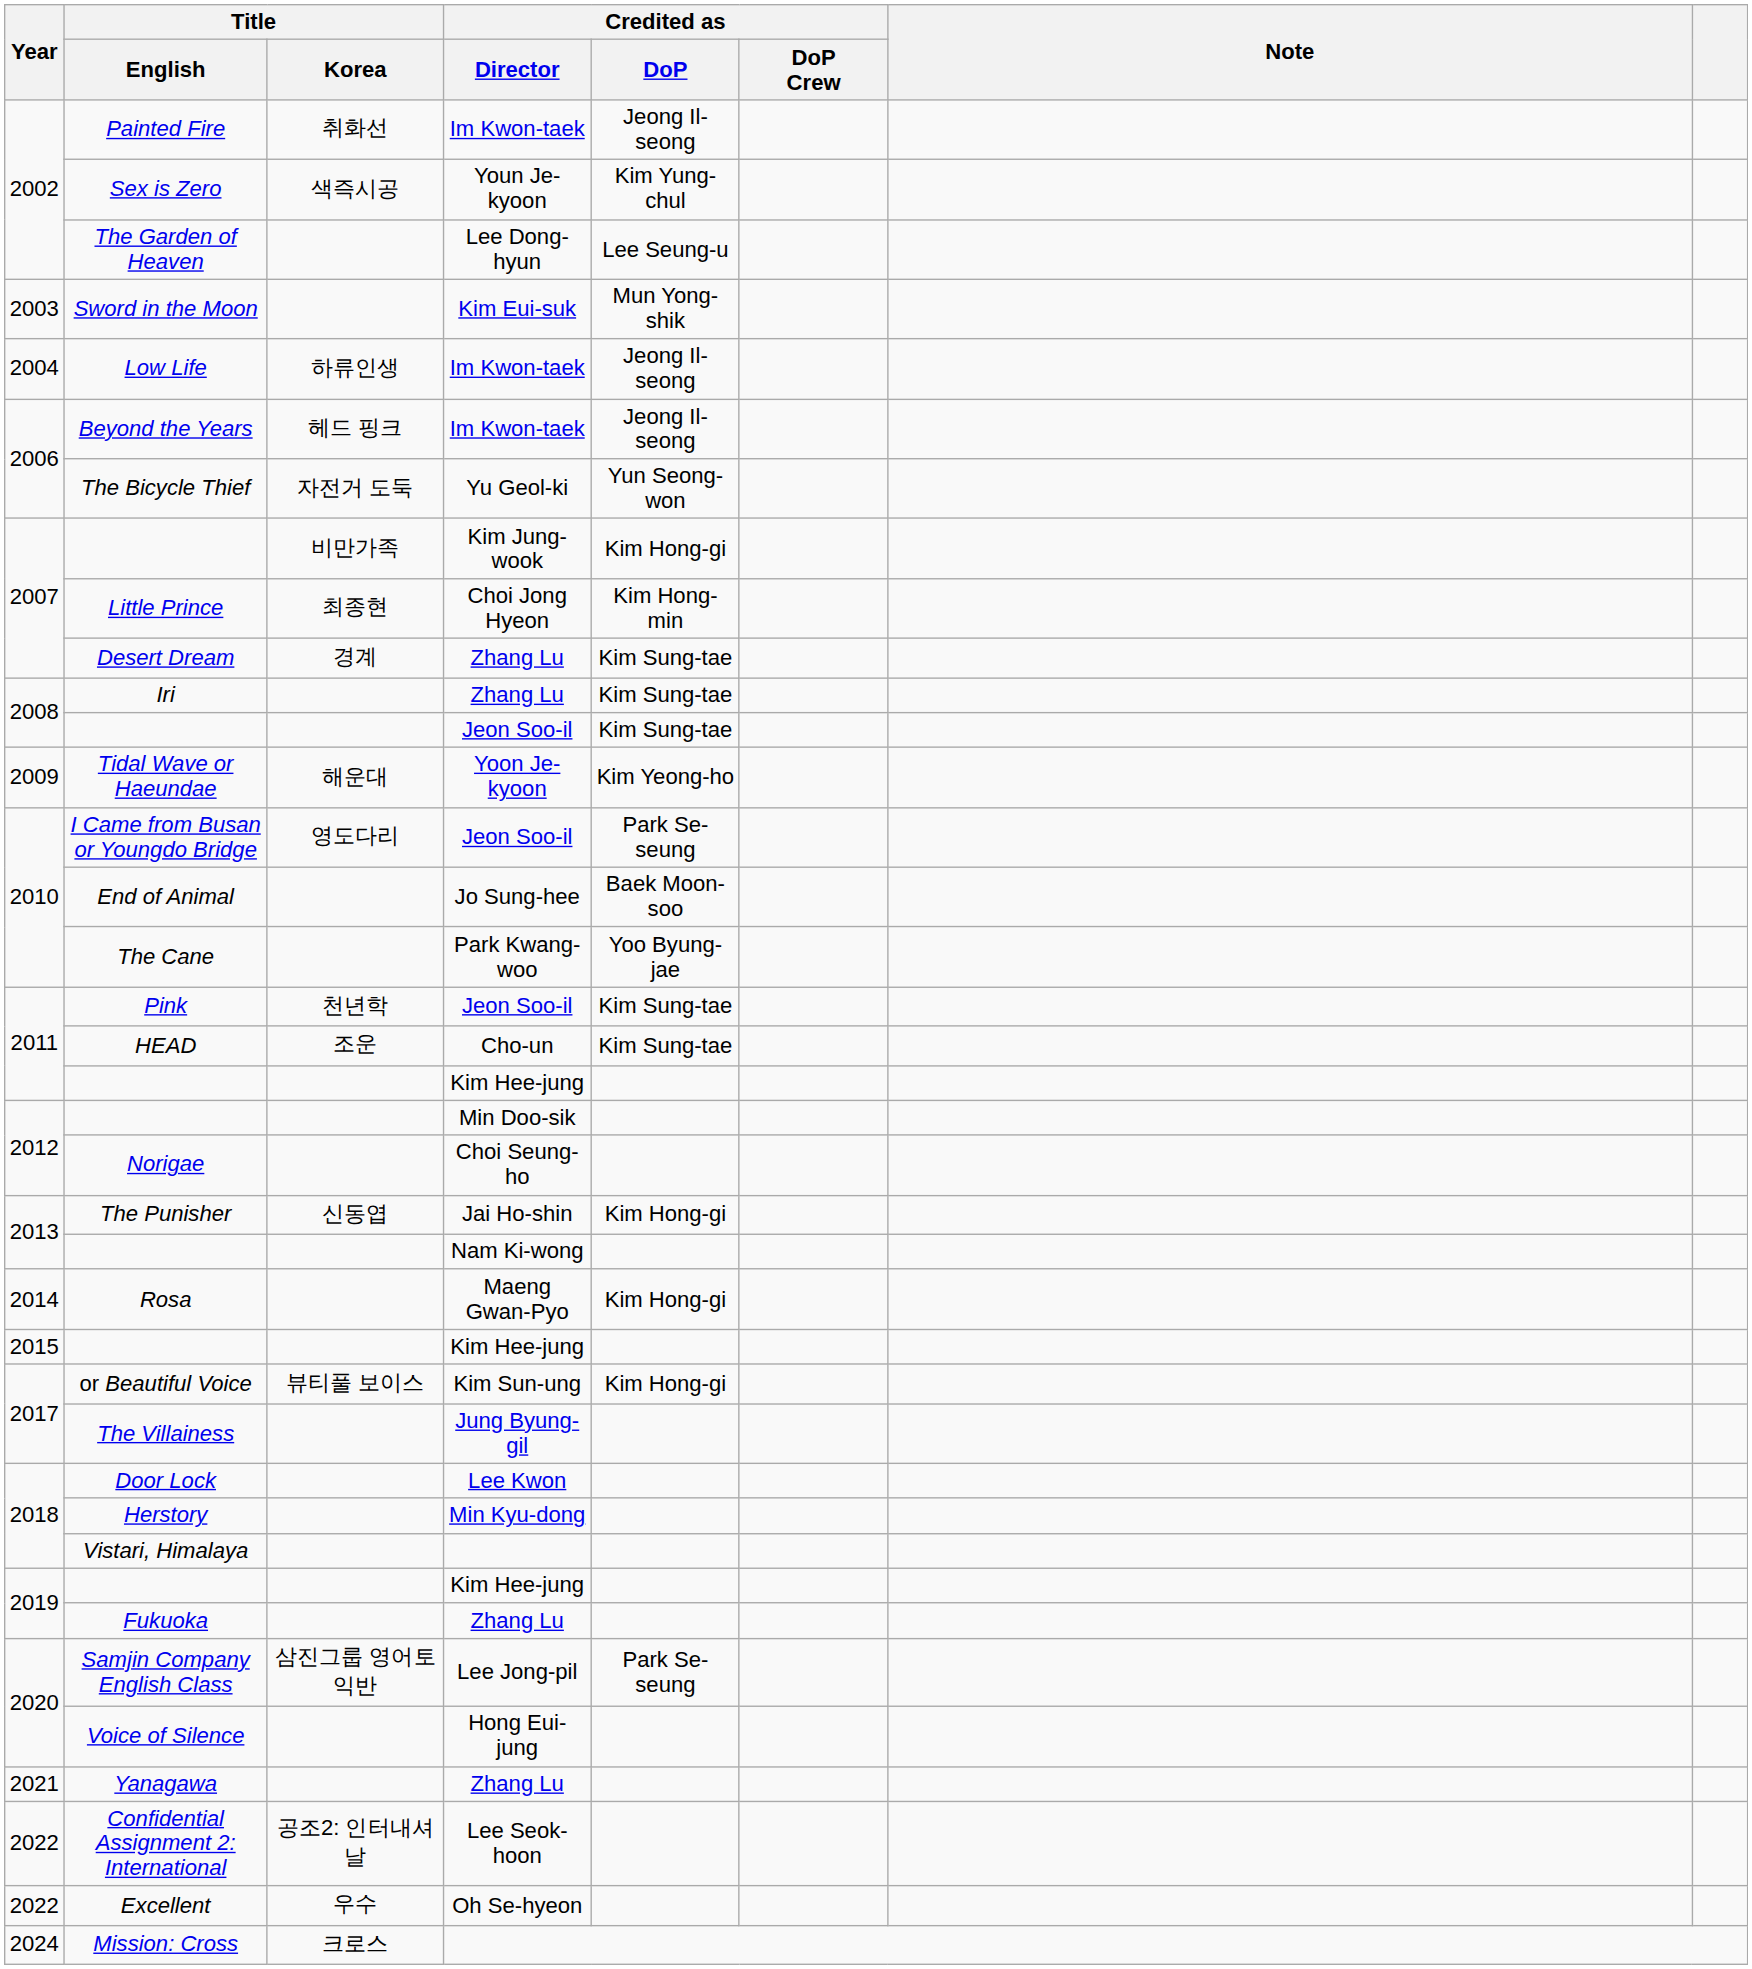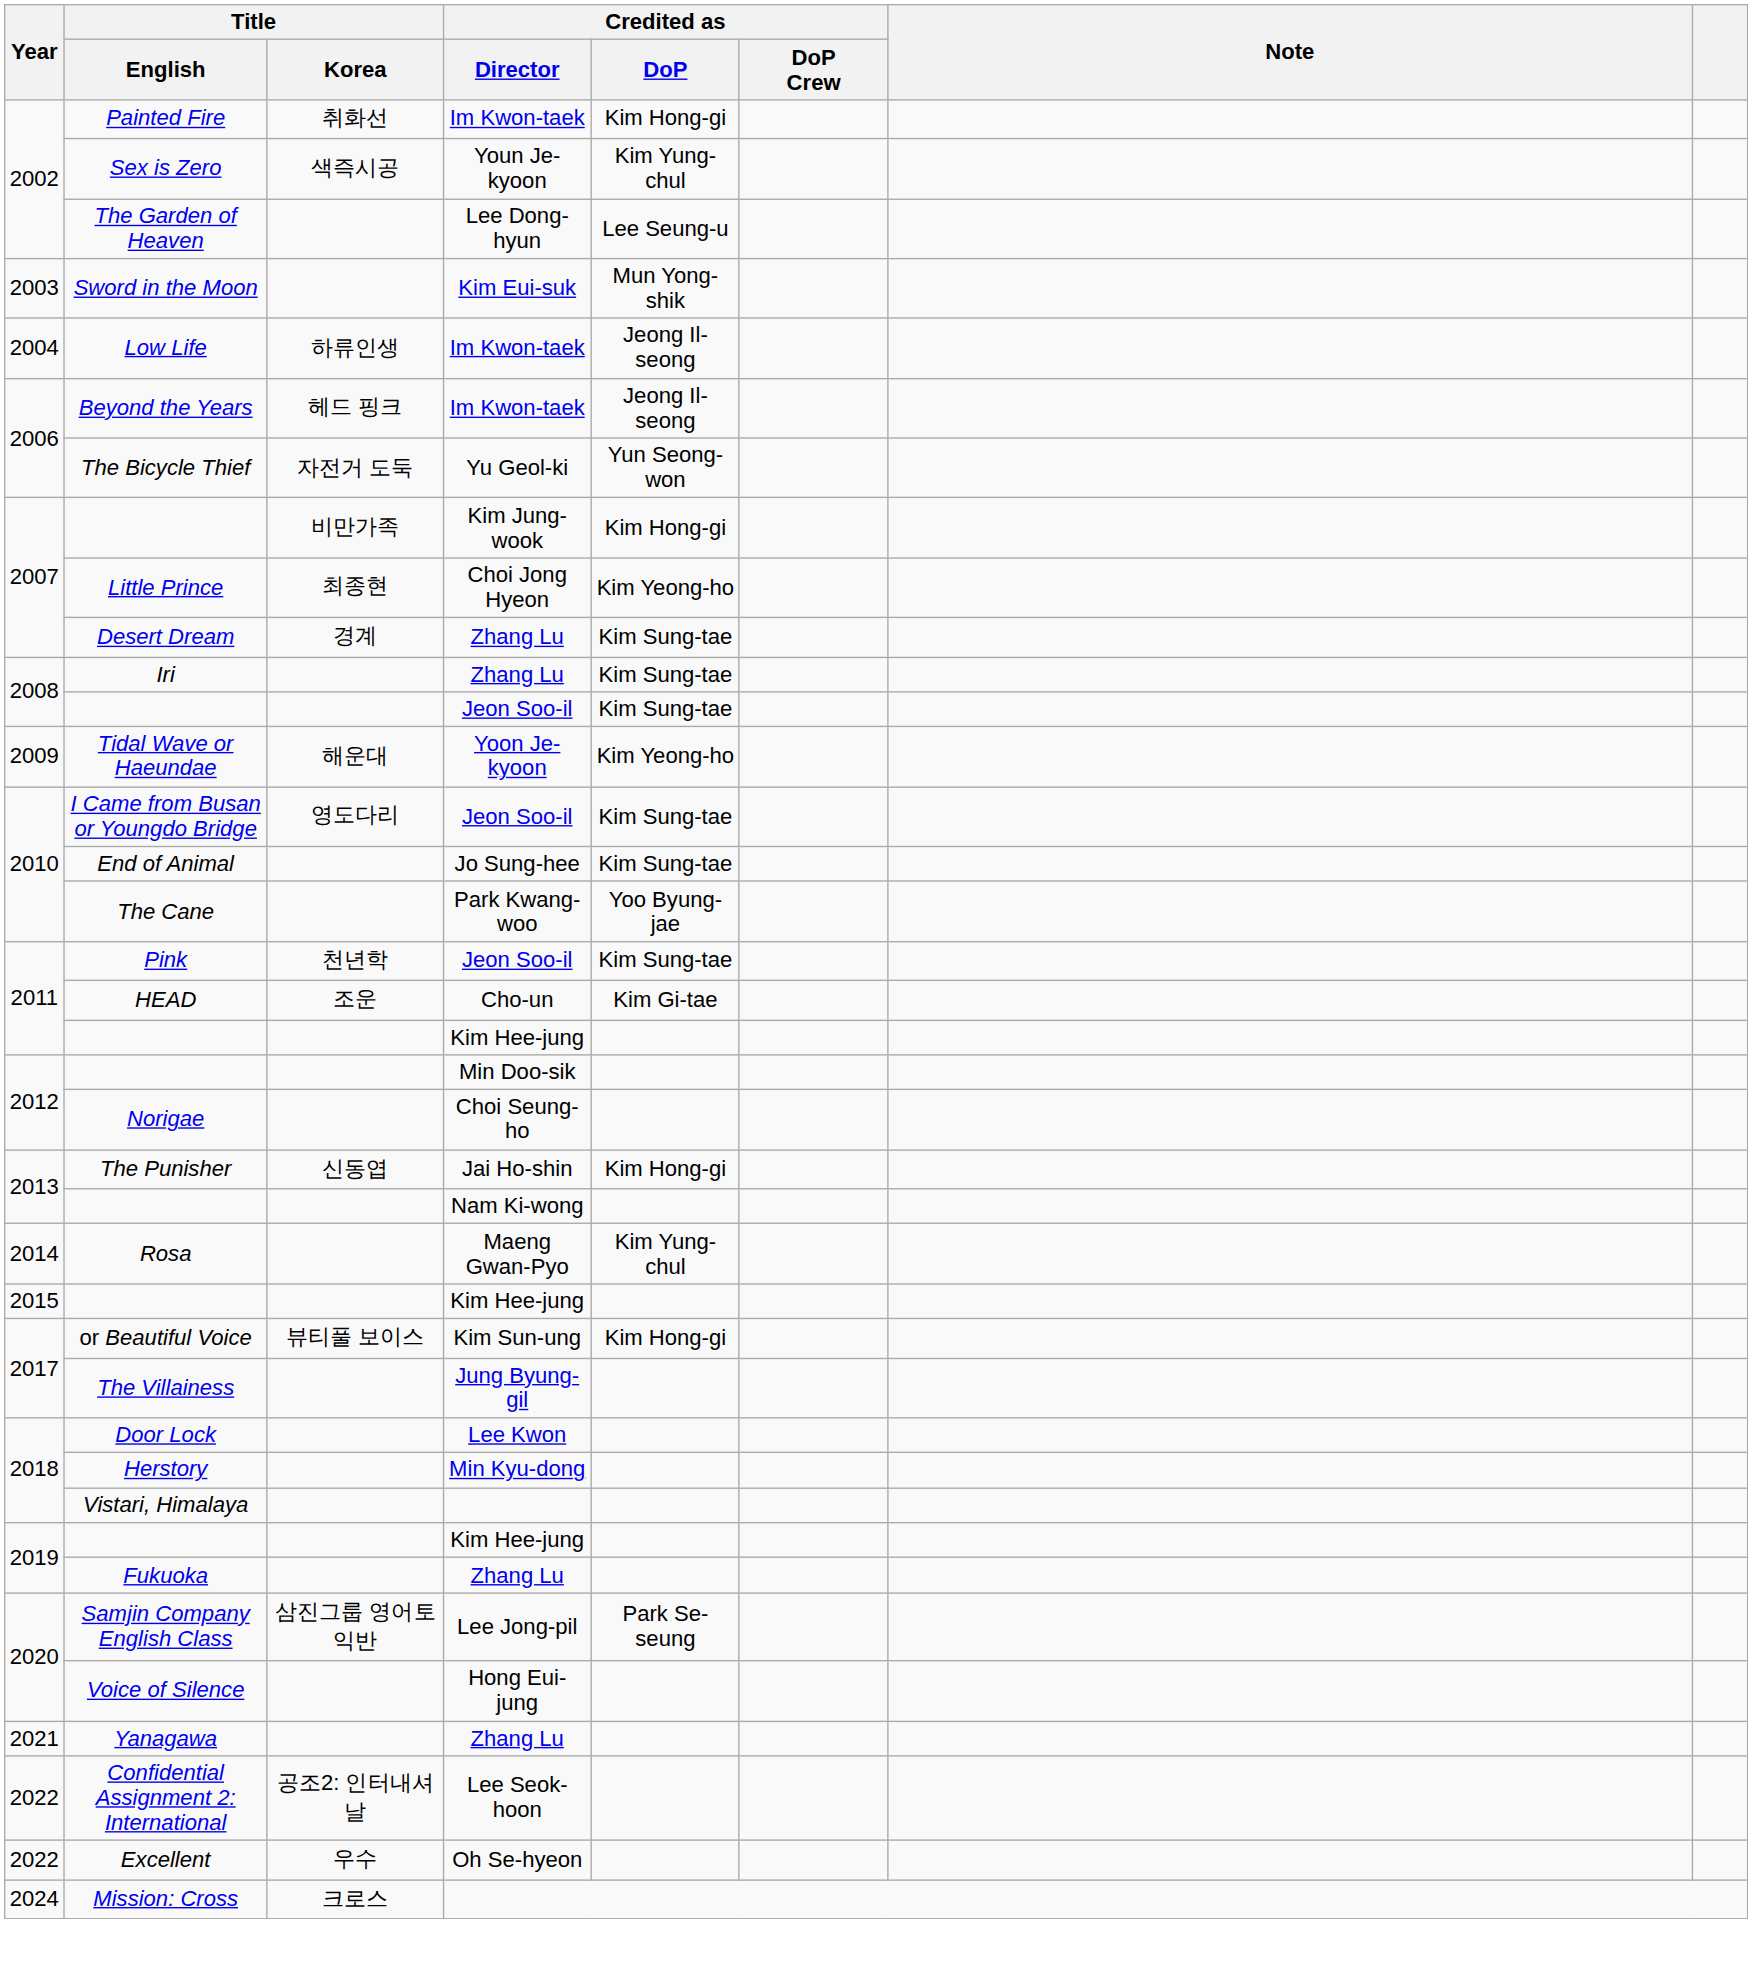 <table class="wikitable sortable plainrowheaders" style="text-align:center; font-size:100%; padding:0 auto; width:100%; margin:auto">
 <tr>
 <th scope="col" rowspan="2" width="33">Year</th>
 <th scope="col" colspan="2">Title</th>
 <th colspan="3" scope="col">Credited as</th>
 <th rowspan="2" scope="col" class="unsortable">Note</th>
 <th scope="col" rowspan="2" class="unsortable" width="33"></th>
 </tr>
 <tr>
 <th width="140">English</th>
 <th width="120">Korea</th>
 <th width="100" class="unsortable"><a href='#'>Director</a></th>
 <th width="100" class="unsortable"><a href='#'>DoP</a></th>
 <th width="100" class="unsortable">DoP<br>Crew</th>
 </tr>
 <tr>
 <td rowspan="3">2002</td>
 <td><em><a href='#'>Painted Fire</a></em></td>
 <td>취화선</td>
 <td><a href='#'>Im Kwon-taek</a></td>
-<td>Jeong Il-seong</td>
+<td>Kim Hong-gi</td>
 <td></td>
 <td></td>
 <td></td>
 </tr>
 <tr>
 <td><em><a href='#'>Sex is Zero</a></em></td>
 <td>색즉시공</td>
 <td>Youn Je-kyoon</td>
 <td>Kim Yung-chul</td>
 <td></td>
 <td></td>
 <td></td>
 </tr>
 <tr>
 <td><em><a href='#'>The Garden of Heaven</a></em></td>
 <td></td>
 <td>Lee Dong-hyun</td>
 <td>Lee Seung-u</td>
 <td></td>
 <td></td>
 <td></td>
 </tr>
 <tr>
 <td>2003</td>
 <td><em><a href='#'>Sword in the Moon</a></em></td>
 <td></td>
 <td><a href='#'>Kim Eui-suk</a></td>
 <td>Mun Yong-shik</td>
 <td></td>
 <td></td>
 <td></td>
 </tr>
 <tr>
 <td>2004</td>
 <td><a href='#'><em>Low Life</em></a></td>
 <td>하류인생</td>
 <td><a href='#'>Im Kwon-taek</a></td>
 <td>Jeong Il-seong</td>
 <td></td>
 <td></td>
 <td></td>
 </tr>
 <tr>
 <td rowspan="2">2006</td>
 <td><em><a href='#'>Beyond the Years</a></em></td>
 <td>헤드 핑크</td>
 <td><a href='#'>Im Kwon-taek</a></td>
 <td>Jeong Il-seong</td>
 <td></td>
 <td></td>
 <td></td>
 </tr>
 <tr>
 <td><em>The Bicycle Thief</em></td>
 <td>자전거 도둑</td>
 <td>Yu Geol-ki</td>
 <td>Yun Seong-won</td>
 <td></td>
 <td></td>
 <td></td>
 </tr>
 <tr>
 <td rowspan="3">2007</td>
 <td><em></em></td>
 <td>비만가족</td>
 <td>Kim Jung-wook</td>
 <td>Kim Hong-gi</td>
 <td></td>
 <td></td>
 <td></td>
 </tr>
 <tr>
 <td><em><a href='#'>Little Prince</a></em></td>
 <td>최종현</td>
 <td>Choi Jong Hyeon</td>
-<td>Kim Hong-min</td>
+<td>Kim Yeong-ho</td>
 <td></td>
 <td></td>
 <td></td>
 </tr>
 <tr>
 <td><em><a href='#'>Desert Dream</a></em></td>
 <td>경계</td>
 <td><a href='#'>Zhang Lu</a></td>
 <td>Kim Sung-tae</td>
 <td></td>
 <td></td>
 <td></td>
 </tr>
 <tr>
 <td rowspan="2">2008</td>
 <td><em>Iri</em></td>
 <td></td>
 <td><a href='#'>Zhang Lu</a></td>
 <td>Kim Sung-tae</td>
 <td></td>
 <td></td>
 <td></td>
 </tr>
 <tr>
 <td><em></em></td>
 <td></td>
 <td><a href='#'>Jeon Soo-il</a></td>
 <td>Kim Sung-tae</td>
 <td></td>
 <td></td>
 <td></td>
 </tr>
 <tr>
 <td>2009</td>
 <td><a href='#'><em>Tidal Wave or Haeundae</em></a></td>
 <td>해운대</td>
 <td><a href='#'>Yoon Je-kyoon</a></td>
 <td>Kim Yeong-ho</td>
 <td></td>
 <td></td>
 <td></td>
 </tr>
 <tr>
 <td rowspan="3">2010</td>
 <td><a href='#'><em>I Came from Busan or Youngdo Bridge</em></a></td>
 <td>영도다리</td>
 <td><a href='#'>Jeon Soo-il</a></td>
-<td>Park Se-seung</td>
+<td>Kim Sung-tae</td>
 <td></td>
 <td></td>
 <td></td>
 </tr>
 <tr>
 <td><em>End of Animal</em></td>
 <td></td>
 <td>Jo Sung-hee</td>
-<td>Baek Moon-soo</td>
+<td>Kim Sung-tae</td>
 <td></td>
 <td></td>
 <td></td>
 </tr>
 <tr>
 <td><em>The Cane</em></td>
 <td></td>
 <td>Park Kwang-woo</td>
 <td>Yoo Byung-jae</td>
 <td></td>
 <td></td>
 <td></td>
 </tr>
 <tr>
 <td rowspan="3">2011</td>
 <td><a href='#'><em>Pink</em></a></td>
 <td>천년학</td>
 <td><a href='#'>Jeon Soo-il</a></td>
 <td>Kim Sung-tae</td>
 <td></td>
 <td></td>
 <td></td>
 </tr>
 <tr>
 <td><em>HEAD</em></td>
 <td>조운</td>
 <td>Cho-un</td>
-<td>Kim Sung-tae</td>
+<td>Kim Gi-tae</td>
 <td></td>
 <td></td>
 <td></td>
 </tr>
 <tr>
 <td><em></em></td>
 <td></td>
 <td>Kim Hee-jung</td>
 <td></td>
 <td></td>
 <td></td>
 <td></td>
 </tr>
 <tr>
 <td rowspan="2">2012</td>
 <td><em></em></td>
 <td></td>
 <td>Min Doo-sik</td>
 <td></td>
 <td></td>
 <td></td>
 <td></td>
 </tr>
 <tr>
 <td><em><a href='#'>Norigae</a></em></td>
 <td></td>
 <td>Choi Seung-ho</td>
 <td></td>
 <td></td>
 <td></td>
 <td></td>
 </tr>
 <tr>
 <td rowspan="2">2013</td>
 <td><em>The Punisher</em></td>
 <td>신동엽</td>
 <td>Jai Ho-shin</td>
 <td>Kim Hong-gi</td>
 <td></td>
 <td></td>
 <td></td>
 </tr>
 <tr>
 <td><em></em></td>
 <td></td>
 <td>Nam Ki-wong</td>
 <td></td>
 <td></td>
 <td></td>
 <td></td>
 </tr>
 <tr>
 <td>2014</td>
 <td><em>Rosa</em></td>
 <td></td>
 <td>Maeng Gwan-Pyo</td>
-<td>Kim Hong-gi</td>
+<td>Kim Yung-chul</td>
 <td></td>
 <td></td>
 <td></td>
 </tr>
 <tr>
 <td>2015</td>
 <td><em></em></td>
 <td></td>
 <td>Kim Hee-jung</td>
 <td></td>
 <td></td>
 <td></td>
 <td></td>
 </tr>
 <tr>
 <td rowspan="2">2017</td>
 <td><em></em> or  <em> Beautiful Voice</em></td>
 <td>뷰티풀 보이스</td>
 <td>Kim Sun-ung</td>
 <td>Kim Hong-gi</td>
 <td></td>
 <td></td>
 <td></td>
 </tr>
 <tr>
 <td><em><a href='#'>The Villainess</a></em></td>
 <td></td>
 <td><a href='#'>Jung Byung-gil</a></td>
 <td></td>
 <td></td>
 <td></td>
 <td></td>
 </tr>
 <tr>
 <td rowspan="3">2018</td>
 <td><em><a href='#'>Door Lock</a></em></td>
 <td></td>
 <td><a href='#'>Lee Kwon</a></td>
 <td></td>
 <td></td>
 <td></td>
 <td></td>
 </tr>
 <tr>
 <td><em><a href='#'>Herstory</a></em></td>
 <td></td>
 <td><a href='#'>Min Kyu-dong</a></td>
 <td></td>
 <td></td>
 <td></td>
 <td></td>
 </tr>
 <tr>
 <td><em>Vistari, Himalaya</em></td>
 <td></td>
 <td></td>
 <td></td>
 <td></td>
 <td></td>
 <td></td>
 </tr>
 <tr>
 <td rowspan="2">2019</td>
 <td><em></em></td>
 <td></td>
 <td>Kim Hee-jung</td>
 <td></td>
 <td></td>
 <td></td>
 <td></td>
 </tr>
 <tr>
 <td><em><a href='#'>Fukuoka</a></em></td>
 <td></td>
 <td><a href='#'>Zhang Lu</a></td>
 <td></td>
 <td></td>
 <td></td>
 <td></td>
 </tr>
 <tr>
 <td rowspan="2">2020</td>
 <td><em><a href='#'>Samjin Company English Class</a></em></td>
 <td>삼진그룹 영어토익반</td>
 <td>Lee Jong-pil</td>
 <td>Park Se-seung</td>
 <td></td>
 <td></td>
 <td></td>
 </tr>
 <tr>
 <td><em><a href='#'>Voice of Silence</a></em></td>
 <td></td>
 <td>Hong Eui-jung</td>
 <td></td>
 <td></td>
 <td></td>
 <td></td>
 </tr>
 <tr>
 <td>2021</td>
 <td><em><a href='#'>Yanagawa</a></em></td>
 <td></td>
 <td><a href='#'>Zhang Lu</a></td>
 <td></td>
 <td></td>
 <td></td>
 <td></td>
 </tr>
 <tr>
 <td>2022</td>
 <td><em><a href='#'>Confidential Assignment 2: International</a></em></td>
 <td>공조2: 인터내셔날</td>
 <td>Lee Seok-hoon</td>
 <td></td>
 <td></td>
 <td></td>
 <td></td>
 </tr>
 <tr>
 <td>2022</td>
 <td><em>Excellent</em></td>
 <td>우수</td>
 <td>Oh Se-hyeon</td>
 <td></td>
 <td></td>
 <td></td>
 <td></td>
 </tr>
 <tr>
 <td>2024</td>
 <td><em><a href='#'>Mission: Cross</a></em></td>
 <td>크로스</td>
 </tr>
 </table>
